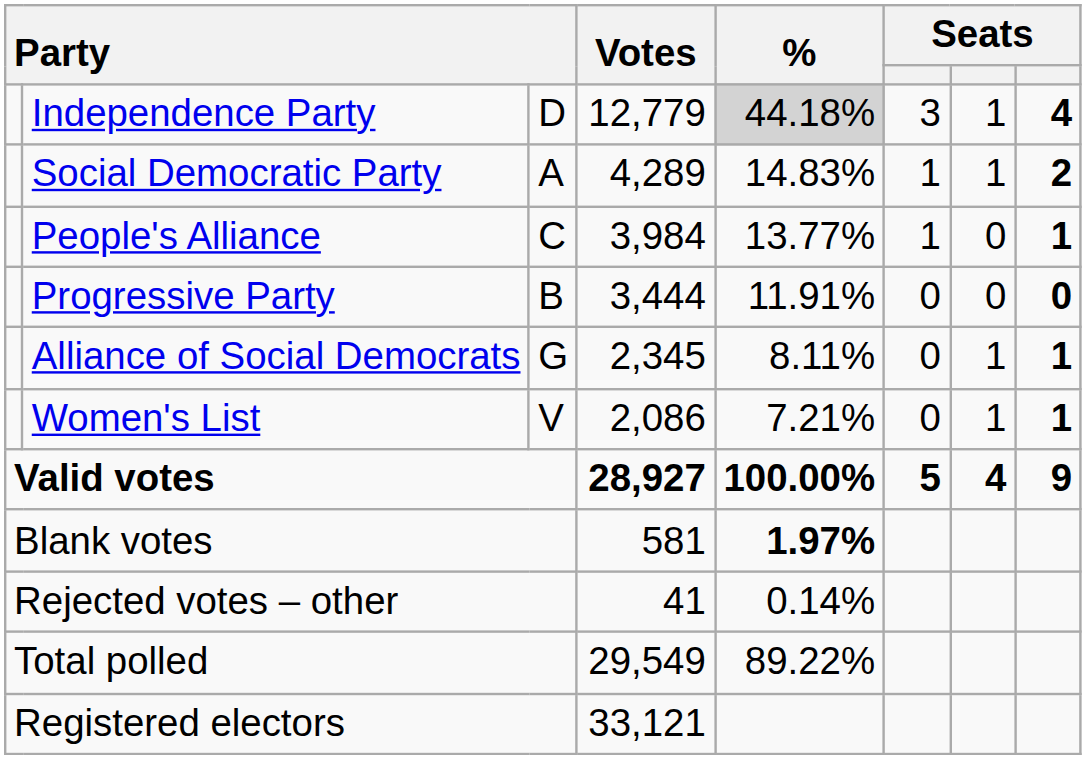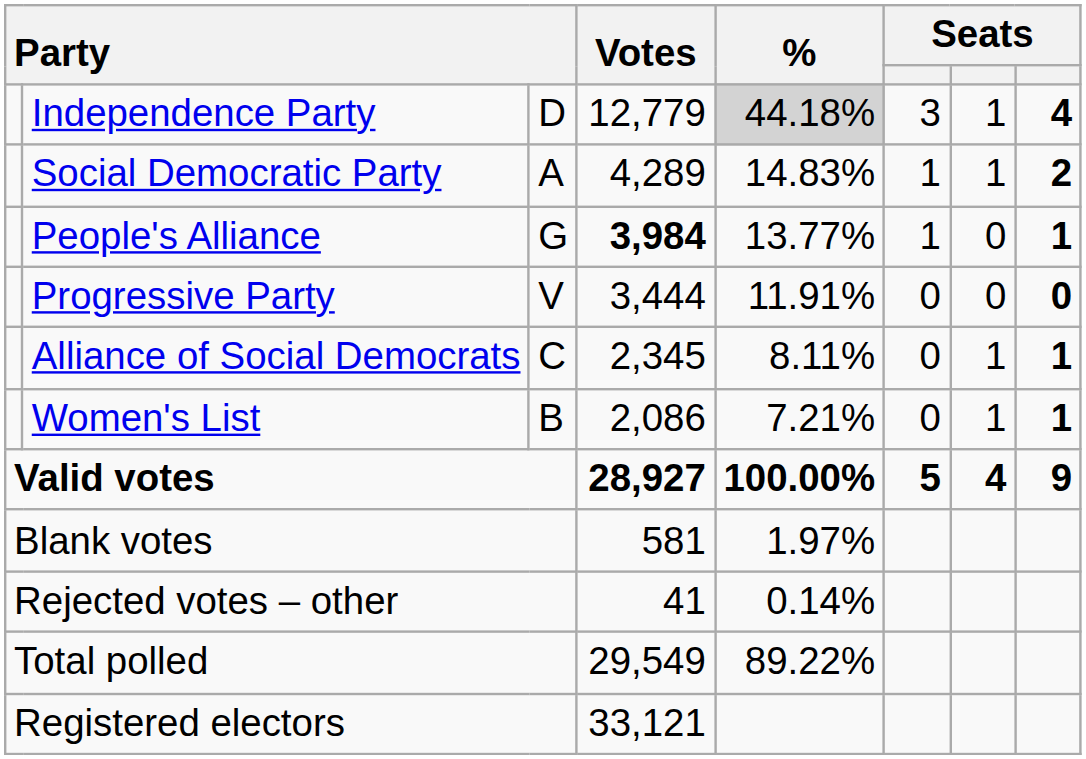 <table class="wikitable" border="1" style="text-align:right;">
 <tr>
 <th style="text-align:left;" valign=bottom rowspan=2 colspan=3>Party</th>
 <th align=center valign=bottom rowspan=2 width="50">Votes</th>
 <th align=center valign=bottom rowspan=2 width="50">%</th>
 <th colspan=3>Seats</th>
 </tr>
 <tr>
 <th align=center valign=bottom width="20"><small></small></th>
 <th align=center valign=bottom width="20"><small><a href='#'></a></small></th>
 <th align=center valign=bottom width="20"><small></small></th>
 </tr>
 <tr>
 <td></td>
 <td align=left><a href='#'>Independence Party</a></td>
 <td align=left>D</td>
 <td>12,779</td>
 <td style="background: lightgrey;">44.18%</td>
 <td>3</td>
 <td>1</td>
 <td><strong>4</strong></td>
 </tr>
 <tr>
 <td></td>
 <td align=left><a href='#'>Social Democratic Party</a></td>
 <td align=left>A</td>
 <td>4,289</td>
 <td>14.83%</td>
 <td>1</td>
 <td>1</td>
 <td><strong>2</strong></td>
 </tr>
 <tr>
 <td></td>
 <td align=left><a href='#'>People's Alliance</a></td>
-<td align=left>C</td>
-<td>3,984</td>
+<td align=left>G</td>
+<td><strong>3,984</strong></td>
 <td>13.77%</td>
 <td>1</td>
 <td>0</td>
 <td><strong>1</strong></td>
 </tr>
 <tr>
 <td></td>
 <td align=left><a href='#'>Progressive Party</a></td>
-<td align=left>B</td>
+<td align=left>V</td>
 <td>3,444</td>
 <td>11.91%</td>
 <td>0</td>
 <td>0</td>
 <td><strong>0</strong></td>
 </tr>
 <tr>
 <td></td>
 <td align=left><a href='#'>Alliance of Social Democrats</a></td>
-<td align=left>G</td>
+<td align=left>C</td>
 <td>2,345</td>
 <td>8.11%</td>
 <td>0</td>
 <td>1</td>
 <td><strong>1</strong></td>
 </tr>
 <tr>
 <td></td>
 <td align=left><a href='#'>Women's List</a></td>
-<td align=left>V</td>
+<td align=left>B</td>
 <td>2,086</td>
 <td>7.21%</td>
 <td>0</td>
 <td>1</td>
 <td><strong>1</strong></td>
 </tr>
 <tr style="font-weight:bold">
 <td align=left colspan=3>Valid votes</td>
 <td>28,927</td>
 <td>100.00%</td>
 <td>5</td>
 <td>4</td>
 <td>9</td>
 </tr>
 <tr>
 <td align=left colspan=3>Blank votes</td>
 <td>581</td>
-<td><strong>1.97%</strong></td>
+<td>1.97%</td>
 <td></td>
 <td></td>
 <td></td>
 </tr>
 <tr>
 <td align=left colspan=3>Rejected votes – other</td>
 <td>41</td>
 <td>0.14%</td>
 <td></td>
 <td></td>
 <td></td>
 </tr>
 <tr>
 <td align=left colspan=3>Total polled</td>
 <td>29,549</td>
 <td>89.22%</td>
 <td></td>
 <td></td>
 <td></td>
 </tr>
 <tr>
 <td align=left colspan=3>Registered electors</td>
 <td>33,121</td>
 <td></td>
 <td></td>
 <td></td>
 <td></td>
 </tr>
 </table>
